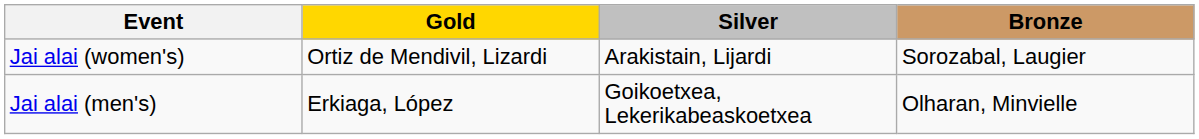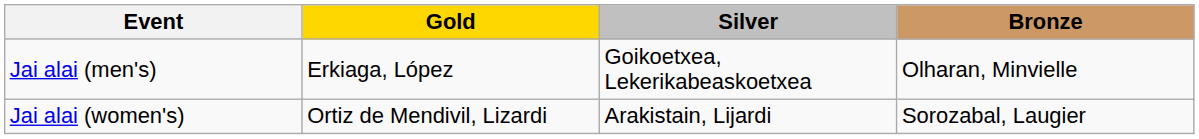 <table class="wikitable" style="max-width: 23cm; width: 100%">
 <tr>
 <th scope="col">Event</th>
 <th scope="col" style="background-color:gold; width:25%">Gold</th>
 <th scope="col" style="background-color:silver; width:25%; width:25%">Silver</th>
 <th scope="col" style="background-color:#cc9966; width:25%">Bronze</th>
 </tr>
 <tr>
+<td><a href='#'>Jai alai</a> (men's)</td>
+<td> Erkiaga, López</td>
+<td> Goikoetxea, Lekerikabeaskoetxea</td>
+<td> Olharan, Minvielle</td>
+</tr>
+<tr>
 <td><a href='#'>Jai alai</a> (women's)</td>
 <td> Ortiz de Mendivil, Lizardi</td>
 <td> Arakistain, Lijardi</td>
 <td> Sorozabal, Laugier</td>
 </tr>
-<tr>
-<td><a href='#'>Jai alai</a> (men's)</td>
-<td> Erkiaga, López</td>
-<td> Goikoetxea, Lekerikabeaskoetxea</td>
-<td> Olharan, Minvielle</td>
-</tr>
 </table>
